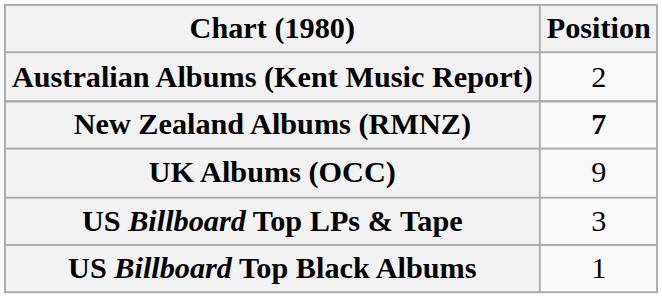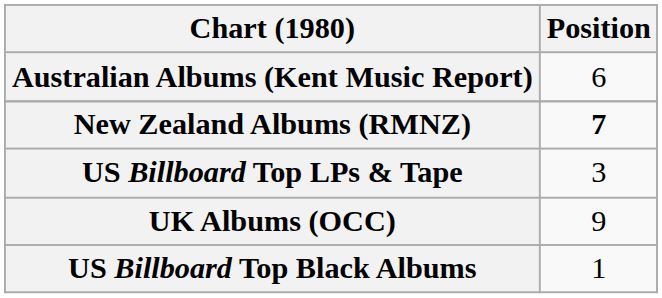 <table class="wikitable plainrowheaders sortable" style="text-align:center;">
 <tr>
 <th>Chart (1980)</th>
 <th>Position</th>
 </tr>
 <tr>
 <th scope="row">Australian Albums (Kent Music Report)</th>
-<td>2</td>
+<td>6</td>
 </tr>
 <tr>
 </tr>
 <tr>
 <th scope="row">New Zealand Albums (RMNZ)</th>
 <td><strong>7</strong></td>
 </tr>
 <tr>
+<th scope="row">US <em>Billboard</em> Top LPs & Tape</th>
+<td>3</td>
+</tr>
+<tr>
 <th scope="row">UK Albums (OCC)</th>
 <td>9</td>
-</tr>
-<tr>
-<th scope="row">US <em>Billboard</em> Top LPs & Tape</th>
-<td>3</td>
 </tr>
 <tr>
 <th scope="row">US <em>Billboard</em> Top Black Albums</th>
 <td>1</td>
 </tr>
 </table>
